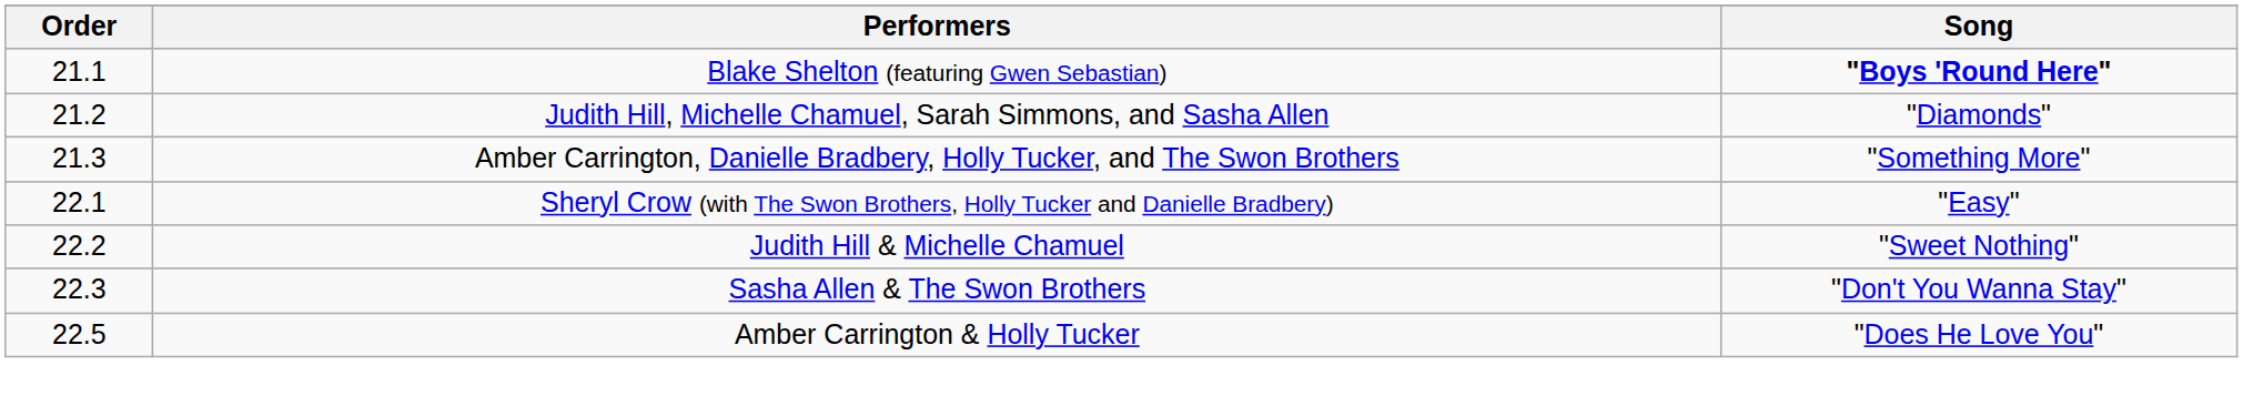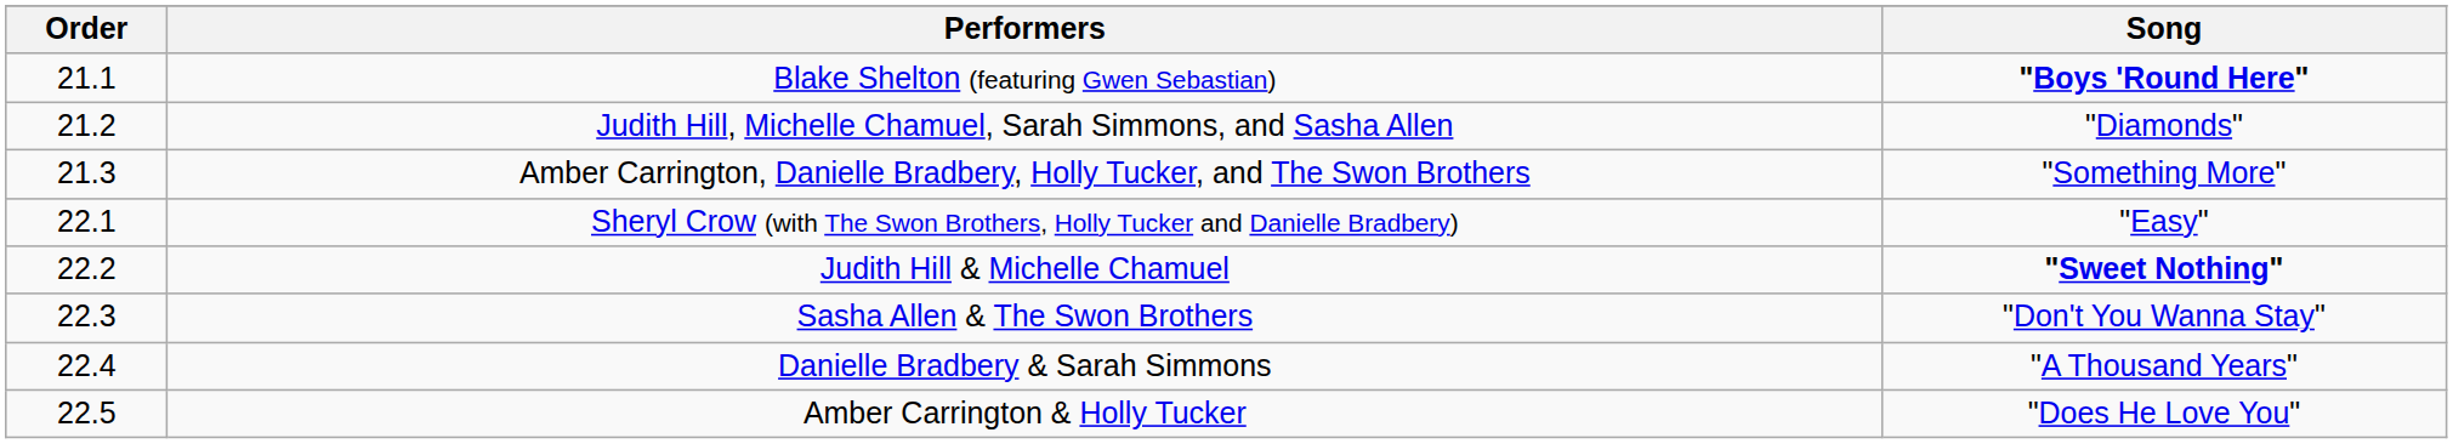 <table class="wikitable" style="text-align:center; width:65%;">
 <tr>
 </tr>
 <tr>
 <th>Order</th>
 <th>Performers</th>
 <th>Song</th>
 </tr>
 <tr>
 <td>21.1</td>
 <td><a href='#'>Blake Shelton</a> <small>(featuring <a href='#'>Gwen Sebastian</a>)</small></td>
 <td><strong>"<a href='#'>Boys 'Round Here</a>"</strong></td>
 </tr>
 <tr>
 <td>21.2</td>
 <td><a href='#'>Judith Hill</a>, <a href='#'>Michelle Chamuel</a>, Sarah Simmons, and <a href='#'>Sasha Allen</a><br></td>
 <td>"<a href='#'>Diamonds</a>"</td>
 </tr>
 <tr>
 <td>21.3</td>
 <td>Amber Carrington, <a href='#'>Danielle Bradbery</a>, <a href='#'>Holly Tucker</a>, and <a href='#'>The Swon Brothers</a><br></td>
 <td>"<a href='#'>Something More</a>"</td>
 </tr>
 <tr>
 <td>22.1</td>
 <td><a href='#'>Sheryl Crow</a> <small>(with <a href='#'>The Swon Brothers</a>, <a href='#'>Holly Tucker</a> and <a href='#'>Danielle Bradbery</a>)</small></td>
 <td>"<a href='#'>Easy</a>"</td>
 </tr>
 <tr>
 <td>22.2</td>
 <td><a href='#'>Judith Hill</a> & <a href='#'>Michelle Chamuel</a></td>
-<td>"<a href='#'>Sweet Nothing</a>"</td>
+<td><strong>"<a href='#'>Sweet Nothing</a>"</strong></td>
 </tr>
 <tr>
 <td>22.3</td>
 <td><a href='#'>Sasha Allen</a> & <a href='#'>The Swon Brothers</a></td>
 <td>"<a href='#'>Don't You Wanna Stay</a>"</td>
 </tr>
 <tr>
+<td>22.4</td>
+<td><a href='#'>Danielle Bradbery</a> & Sarah Simmons</td>
+<td>"<a href='#'>A Thousand Years</a>"</td>
+</tr>
+<tr>
 <td>22.5</td>
 <td>Amber Carrington & <a href='#'>Holly Tucker</a></td>
 <td>"<a href='#'>Does He Love You</a>"</td>
 </tr>
 </table>
